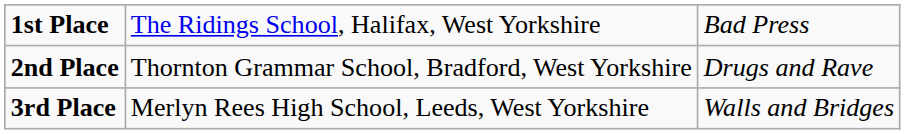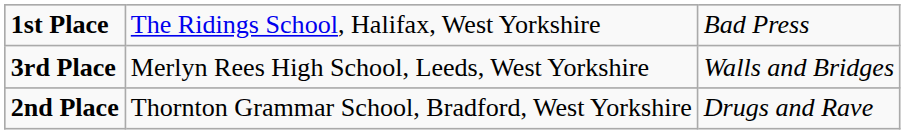 <table class="wikitable">
 <tr>
 <td><strong>1st Place</strong></td>
 <td><a href='#'>The Ridings School</a>, Halifax, West Yorkshire</td>
 <td><em>Bad Press</em></td>
 </tr>
 <tr>
+<td><strong>3rd Place</strong></td>
+<td>Merlyn Rees High School, Leeds, West Yorkshire</td>
+<td><em>Walls and Bridges</em></td>
+</tr>
+<tr>
 <td><strong>2nd Place</strong></td>
 <td>Thornton Grammar School, Bradford, West Yorkshire</td>
 <td><em>Drugs and Rave</em></td>
 </tr>
-<tr>
-<td><strong>3rd Place</strong></td>
-<td>Merlyn Rees High School, Leeds, West Yorkshire</td>
-<td><em>Walls and Bridges</em></td>
-</tr>
 </table>
